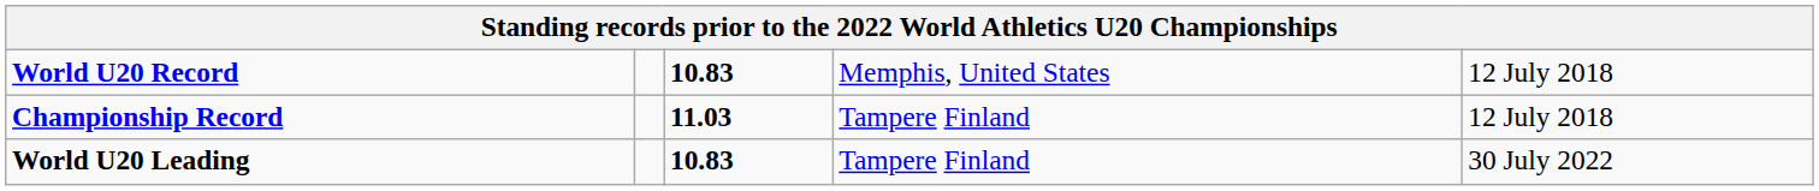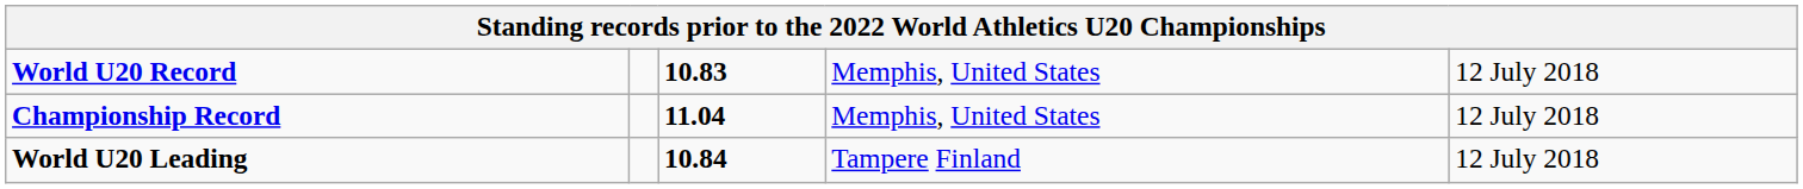 <table class="wikitable" width=65%>
 <tr>
 <th colspan=5>Standing records prior to the 2022 World Athletics U20 Championships</th>
 </tr>
 <tr>
 <td><strong><a href='#'>World U20 Record</a></strong></td>
 <td></td>
 <td><strong>10.83</strong></td>
 <td><a href='#'>Memphis</a>, <a href='#'>United States</a></td>
 <td>12 July 2018</td>
 </tr>
 <tr>
 <td><strong><a href='#'>Championship Record</a></strong></td>
 <td></td>
-<td><strong>11.03</strong></td>
-<td><a href='#'>Tampere</a> <a href='#'>Finland</a></td>
+<td><strong>11.04</strong></td>
+<td><a href='#'>Memphis</a>, <a href='#'>United States</a></td>
 <td>12 July 2018</td>
 </tr>
 <tr>
 <td><strong>World U20 Leading</strong></td>
 <td></td>
-<td><strong>10.83</strong></td>
+<td><strong>10.84</strong></td>
 <td><a href='#'>Tampere</a> <a href='#'>Finland</a></td>
-<td>30 July 2022</td>
+<td>12 July 2018</td>
 </tr>
 </table>
